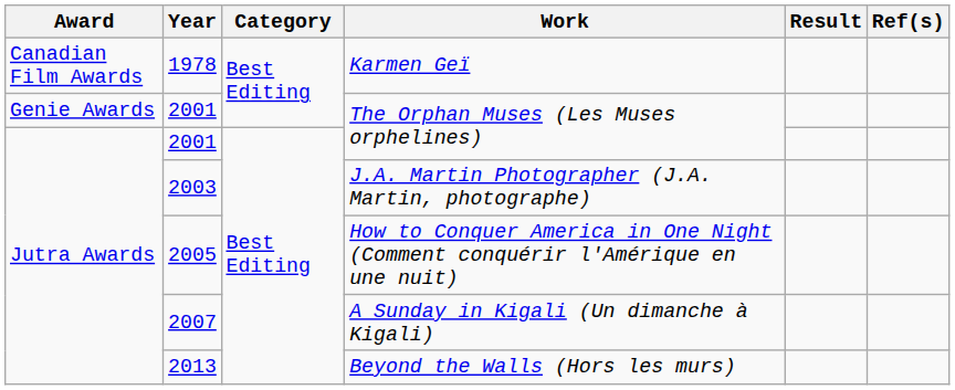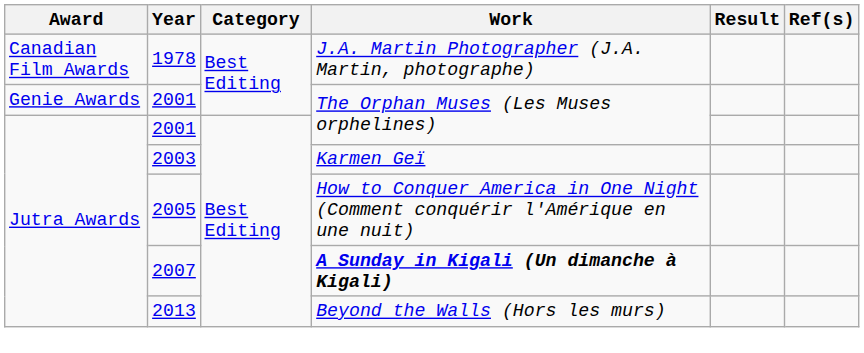 <table class="wikitable plainrowheaders sortable">
 <tr>
 <th>Award</th>
 <th>Year</th>
 <th>Category</th>
 <th>Work</th>
 <th>Result</th>
 <th>Ref(s)</th>
 </tr>
 <tr>
 <td><a href='#'>Canadian Film Awards</a></td>
 <td><a href='#'>1978</a></td>
 <td rowspan=2><a href='#'>Best Editing</a></td>
-<td><em><a href='#'>Karmen Geï</a></em></td>
+<td><em><a href='#'>J.A. Martin Photographer</a> (J.A. Martin, photographe)</em></td>
 <td></td>
 <td></td>
 </tr>
 <tr>
 <td><a href='#'>Genie Awards</a></td>
 <td><a href='#'>2001</a></td>
 <td rowspan=2><em><a href='#'>The Orphan Muses</a> (Les Muses orphelines)</em></td>
 <td></td>
 <td></td>
 </tr>
 <tr>
 <td rowspan=5><a href='#'>Jutra Awards</a></td>
 <td><a href='#'>2001</a></td>
 <td rowspan=5><a href='#'>Best Editing</a></td>
 <td></td>
 <td></td>
 </tr>
 <tr>
 <td><a href='#'>2003</a></td>
-<td><em><a href='#'>J.A. Martin Photographer</a> (J.A. Martin, photographe)</em></td>
+<td><em><a href='#'>Karmen Geï</a></em></td>
 <td></td>
 <td></td>
 </tr>
 <tr>
 <td><a href='#'>2005</a></td>
 <td><em><a href='#'>How to Conquer America in One Night</a> (Comment conquérir l'Amérique en une nuit)</em></td>
 <td></td>
 <td></td>
 </tr>
 <tr>
 <td><a href='#'>2007</a></td>
-<td><em><a href='#'>A Sunday in Kigali</a> (Un dimanche à Kigali)</em></td>
+<td><strong><em><a href='#'>A Sunday in Kigali</a> (Un dimanche à Kigali)</em></strong></td>
 <td></td>
 <td></td>
 </tr>
 <tr>
 <td><a href='#'>2013</a></td>
 <td><em><a href='#'>Beyond the Walls</a> (Hors les murs)</em></td>
 <td></td>
 <td></td>
 </tr>
 </table>
